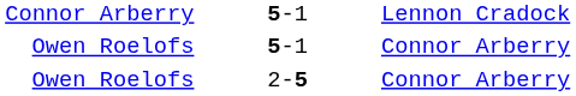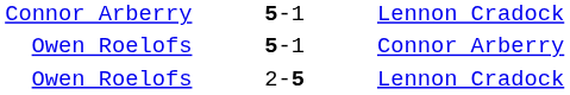 <table style="text-align:center">
 <tr>
 <th width=223></th>
 <th width=100></th>
 <th width=223></th>
 </tr>
 <tr>
 <td align=right><a href='#'>Connor Arberry</a> </td>
 <td><strong>5</strong>-1</td>
 <td align=left> <a href='#'>Lennon Cradock</a></td>
 </tr>
 <tr>
 <td align=right><a href='#'>Owen Roelofs</a> </td>
 <td><strong>5</strong>-1</td>
 <td align=left> <a href='#'>Connor Arberry</a></td>
 </tr>
 <tr>
 <td align=right><a href='#'>Owen Roelofs</a> </td>
 <td>2-<strong>5</strong></td>
-<td align=left> <a href='#'>Connor Arberry</a></td>
+<td align=left> <a href='#'>Lennon Cradock</a></td>
 </tr>
 </table>
